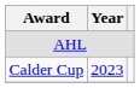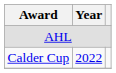 <table class="wikitable">
 <tr>
 <th>Award</th>
 <th>Year</th>
 <th></th>
 </tr>
 <tr ALIGN="center" bgcolor="#e0e0e0">
 <td colspan="3"><a href='#'>AHL</a></td>
 </tr>
 <tr>
 <td><a href='#'>Calder Cup</a></td>
-<td><a href='#'>2023</a></td>
+<td><a href='#'>2022</a></td>
 <td></td>
 </tr>
 <tr>
 </tr>
 </table>
